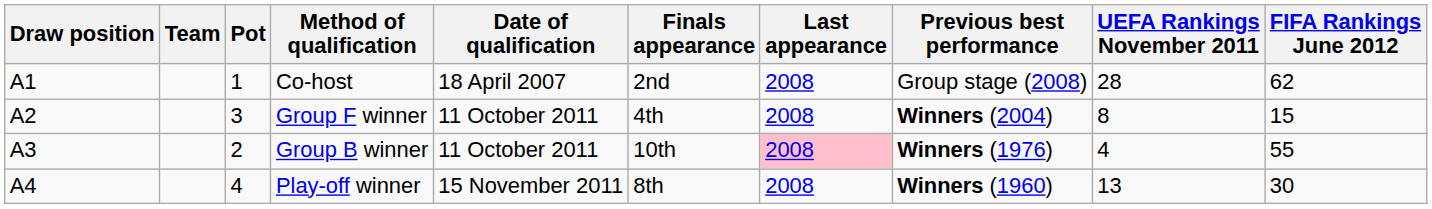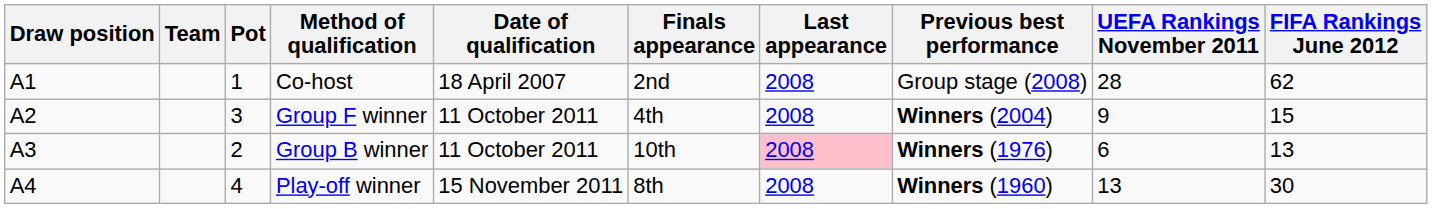 <table class="wikitable sortable">
 <tr>
 <th>Draw position</th>
 <th>Team</th>
 <th>Pot</th>
 <th>Method of<br>qualification</th>
 <th>Date of<br>qualification</th>
 <th data-sort-type="number">Finals<br>appearance</th>
 <th>Last<br>appearance</th>
 <th>Previous best<br>performance</th>
 <th><a href='#'>UEFA Rankings</a><br>November 2011</th>
 <th><a href='#'>FIFA Rankings</a><br>June 2012</th>
 </tr>
 <tr>
 <td>A1</td>
 <td style="white-space:nowrap"></td>
 <td>1</td>
 <td>Co-host</td>
 <td>18 April 2007</td>
 <td>2nd</td>
 <td><a href='#'>2008</a></td>
 <td data-sort-value="7">Group stage (<a href='#'>2008</a>)</td>
 <td>28</td>
 <td>62</td>
 </tr>
 <tr>
 <td>A2</td>
 <td style="white-space:nowrap"></td>
 <td>3</td>
 <td><a href='#'>Group F</a> winner</td>
 <td>11 October 2011</td>
 <td>4th</td>
 <td><a href='#'>2008</a></td>
 <td data-sort-value="1"><strong>Winners</strong> (<a href='#'>2004</a>)</td>
-<td>8</td>
+<td>9</td>
 <td>15</td>
 </tr>
 <tr>
 <td>A3</td>
 <td style="white-space:nowrap"></td>
 <td>2</td>
 <td><a href='#'>Group B</a> winner</td>
 <td>11 October 2011</td>
 <td>10th</td>
 <td style="background: pink;"><a href='#'>2008</a></td>
 <td data-sort-value="1"><strong>Winners</strong> (<a href='#'>1976</a>)</td>
-<td>4</td>
-<td>55</td>
+<td>6</td>
+<td>13</td>
 </tr>
 <tr>
 <td>A4</td>
 <td style="white-space:nowrap"></td>
 <td>4</td>
 <td><a href='#'>Play-off</a> winner</td>
 <td>15 November 2011</td>
 <td>8th</td>
 <td><a href='#'>2008</a></td>
 <td data-sort-value="1"><strong>Winners</strong> (<a href='#'>1960</a>)</td>
 <td>13</td>
 <td>30</td>
 </tr>
 </table>
